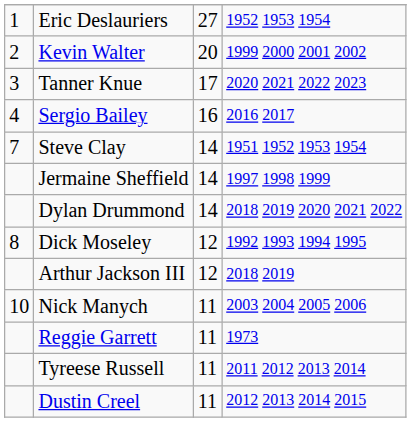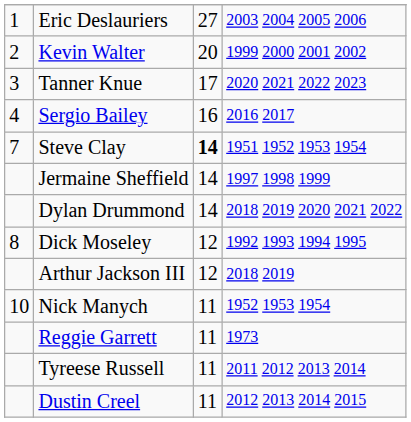 <table class="wikitable">
 <tr>
 </tr>
 <tr>
 <td>1</td>
 <td>Eric Deslauriers</td>
 <td>27</td>
-<td style="font-size:80%;"><a href='#'>1952</a> <a href='#'>1953</a> <a href='#'>1954</a></td>
+<td style="font-size:80%;"><a href='#'>2003</a> <a href='#'>2004</a> <a href='#'>2005</a> <a href='#'>2006</a></td>
 </tr>
 <tr>
 <td>2</td>
 <td><a href='#'>Kevin Walter</a></td>
 <td>20</td>
 <td style="font-size:80%;"><a href='#'>1999</a> <a href='#'>2000</a> <a href='#'>2001</a> <a href='#'>2002</a></td>
 </tr>
 <tr>
 <td>3</td>
 <td>Tanner Knue</td>
 <td>17</td>
 <td style="font-size:80%;"><a href='#'>2020</a> <a href='#'>2021</a> <a href='#'>2022</a> <a href='#'>2023</a></td>
 </tr>
 <tr>
 <td>4</td>
 <td><a href='#'>Sergio Bailey</a></td>
 <td>16</td>
 <td style="font-size:80%;"><a href='#'>2016</a> <a href='#'>2017</a></td>
 </tr>
 <tr>
 <td>7</td>
 <td>Steve Clay</td>
-<td>14</td>
+<td><strong>14</strong></td>
 <td style="font-size:80%;"><a href='#'>1951</a> <a href='#'>1952</a> <a href='#'>1953</a> <a href='#'>1954</a></td>
 </tr>
 <tr>
 <td></td>
 <td>Jermaine Sheffield</td>
 <td>14</td>
 <td style="font-size:80%;"><a href='#'>1997</a> <a href='#'>1998</a> <a href='#'>1999</a></td>
 </tr>
 <tr>
 <td></td>
 <td>Dylan Drummond</td>
 <td>14</td>
 <td style="font-size:80%;"><a href='#'>2018</a> <a href='#'>2019</a> <a href='#'>2020</a> <a href='#'>2021</a> <a href='#'>2022</a></td>
 </tr>
 <tr>
 <td>8</td>
 <td>Dick Moseley</td>
 <td>12</td>
 <td style="font-size:80%;"><a href='#'>1992</a> <a href='#'>1993</a> <a href='#'>1994</a> <a href='#'>1995</a></td>
 </tr>
 <tr>
 <td></td>
 <td>Arthur Jackson III</td>
 <td>12</td>
 <td style="font-size:80%;"><a href='#'>2018</a> <a href='#'>2019</a></td>
 </tr>
 <tr>
 <td>10</td>
 <td>Nick Manych</td>
 <td>11</td>
-<td style="font-size:80%;"><a href='#'>2003</a> <a href='#'>2004</a> <a href='#'>2005</a> <a href='#'>2006</a></td>
+<td style="font-size:80%;"><a href='#'>1952</a> <a href='#'>1953</a> <a href='#'>1954</a></td>
 </tr>
 <tr>
 <td></td>
 <td><a href='#'>Reggie Garrett</a></td>
 <td>11</td>
 <td style="font-size:80%;"><a href='#'>1973</a></td>
 </tr>
 <tr>
 <td></td>
 <td>Tyreese Russell</td>
 <td>11</td>
 <td style="font-size:80%;"><a href='#'>2011</a> <a href='#'>2012</a> <a href='#'>2013</a> <a href='#'>2014</a></td>
 </tr>
 <tr>
 <td></td>
 <td><a href='#'>Dustin Creel</a></td>
 <td>11</td>
 <td style="font-size:80%;"><a href='#'>2012</a> <a href='#'>2013</a> <a href='#'>2014</a> <a href='#'>2015</a></td>
 </tr>
 </table>
